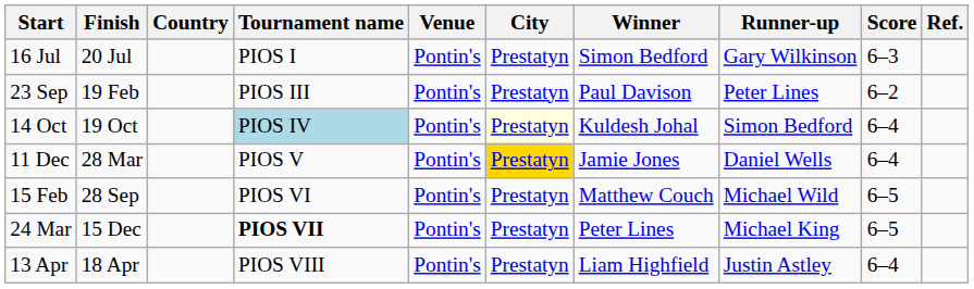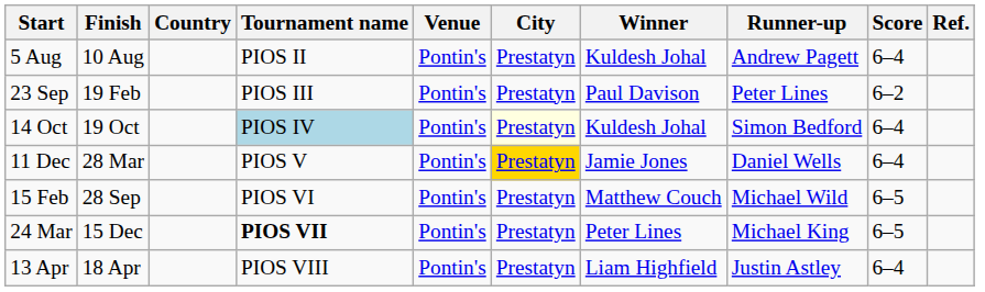 <table class="wikitable sortable" style="font-size: 85%">
 <tr>
 <th>Start</th>
 <th>Finish</th>
 <th>Country</th>
 <th>Tournament name</th>
 <th>Venue</th>
 <th>City</th>
 <th>Winner</th>
 <th>Runner-up</th>
 <th>Score</th>
 <th>Ref.</th>
 </tr>
 <tr>
-<td>16 Jul</td>
-<td>20 Jul</td>
+<td>5 Aug</td>
+<td>10 Aug</td>
 <td></td>
-<td>PIOS I</td>
+<td>PIOS II</td>
 <td><a href='#'>Pontin's</a></td>
 <td><a href='#'>Prestatyn</a></td>
-<td> <a href='#'>Simon Bedford</a></td>
-<td> <a href='#'>Gary Wilkinson</a></td>
-<td>6–3</td>
+<td> <a href='#'>Kuldesh Johal</a></td>
+<td> <a href='#'>Andrew Pagett</a></td>
+<td>6–4</td>
 <td></td>
 </tr>
 <tr>
 <td>23 Sep</td>
 <td>19 Feb</td>
 <td></td>
 <td>PIOS III</td>
 <td><a href='#'>Pontin's</a></td>
 <td><a href='#'>Prestatyn</a></td>
 <td> <a href='#'>Paul Davison</a></td>
 <td> <a href='#'>Peter Lines</a></td>
 <td>6–2</td>
 <td></td>
 </tr>
 <tr>
 <td>14 Oct</td>
 <td>19 Oct</td>
 <td></td>
 <td style="background: lightblue;">PIOS IV</td>
 <td><a href='#'>Pontin's</a></td>
 <td style="background: lightyellow;"><a href='#'>Prestatyn</a></td>
 <td> <a href='#'>Kuldesh Johal</a></td>
 <td> <a href='#'>Simon Bedford</a></td>
 <td>6–4</td>
 <td></td>
 </tr>
 <tr>
 <td>11 Dec</td>
 <td>28 Mar</td>
 <td></td>
 <td>PIOS V</td>
 <td><a href='#'>Pontin's</a></td>
 <td style="background: gold;"><a href='#'>Prestatyn</a></td>
 <td> <a href='#'>Jamie Jones</a></td>
 <td> <a href='#'>Daniel Wells</a></td>
 <td>6–4</td>
 <td></td>
 </tr>
 <tr>
 <td>15 Feb</td>
 <td>28 Sep</td>
 <td></td>
 <td>PIOS VI</td>
 <td><a href='#'>Pontin's</a></td>
 <td><a href='#'>Prestatyn</a></td>
 <td> <a href='#'>Matthew Couch</a></td>
 <td> <a href='#'>Michael Wild</a></td>
 <td>6–5</td>
 <td></td>
 </tr>
 <tr>
 <td>24 Mar</td>
 <td>15 Dec</td>
 <td></td>
 <td><strong>PIOS VII</strong></td>
 <td><a href='#'>Pontin's</a></td>
 <td><a href='#'>Prestatyn</a></td>
 <td> <a href='#'>Peter Lines</a></td>
 <td> <a href='#'>Michael King</a></td>
 <td>6–5</td>
 <td></td>
 </tr>
 <tr>
 <td>13 Apr</td>
 <td>18 Apr</td>
 <td></td>
 <td>PIOS VIII</td>
 <td><a href='#'>Pontin's</a></td>
 <td><a href='#'>Prestatyn</a></td>
 <td> <a href='#'>Liam Highfield</a></td>
 <td> <a href='#'>Justin Astley</a></td>
 <td>6–4</td>
 <td></td>
 </tr>
 </table>
